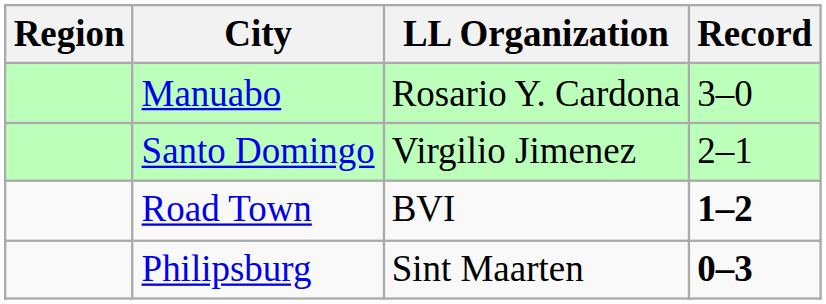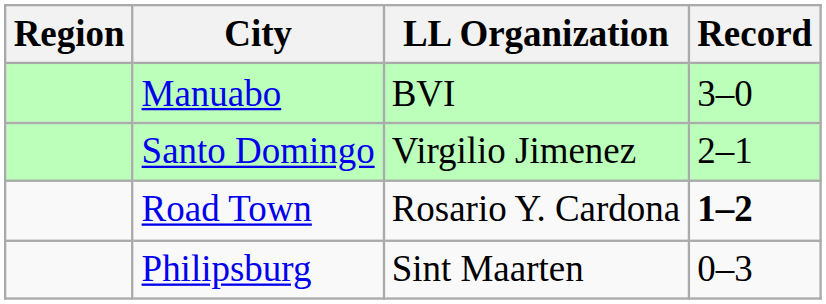 <table class="wikitable">
 <tr>
 <th>Region</th>
 <th>City</th>
 <th>LL Organization</th>
 <th>Record</th>
 </tr>
 <tr bgcolor=#bbffbb>
 <td><strong></strong></td>
 <td><a href='#'>Manuabo</a></td>
-<td>Rosario Y. Cardona</td>
+<td>BVI</td>
 <td>3–0</td>
 </tr>
 <tr bgcolor=#bbffbb>
 <td><strong></strong></td>
 <td><a href='#'>Santo Domingo</a></td>
 <td>Virgilio Jimenez</td>
 <td>2–1</td>
 </tr>
 <tr>
 <td><strong></strong></td>
 <td><a href='#'>Road Town</a></td>
-<td>BVI</td>
+<td>Rosario Y. Cardona</td>
 <td><strong>1–2</strong></td>
 </tr>
 <tr>
 <td><strong></strong></td>
 <td><a href='#'>Philipsburg</a></td>
 <td>Sint Maarten</td>
-<td><strong>0–3</strong></td>
+<td>0–3</td>
 </tr>
 </table>
